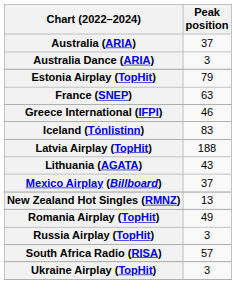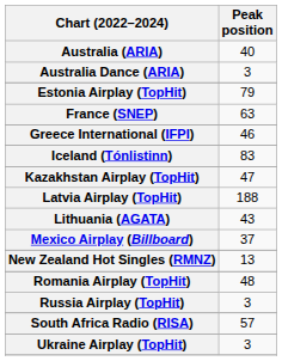 <table class="wikitable sortable plainrowheaders" style="text-align:center">
 <tr>
 <th scope="col">Chart (2022–2024)</th>
 <th scope="col">Peak<br>position</th>
 </tr>
 <tr>
 <th scope="row">Australia (<a href='#'>ARIA</a>)</th>
-<td>37</td>
+<td>40</td>
 </tr>
 <tr>
 <th scope="row">Australia Dance (<a href='#'>ARIA</a>)</th>
 <td>3</td>
 </tr>
 <tr>
 </tr>
 <tr>
 </tr>
 <tr>
 </tr>
 <tr>
 </tr>
 <tr>
 </tr>
 <tr>
 </tr>
 <tr>
 </tr>
 <tr>
 </tr>
 <tr>
 <th scope="row">Estonia Airplay (<a href='#'>TopHit</a>)</th>
 <td>79</td>
 </tr>
 <tr>
 <th scope="row">France (<a href='#'>SNEP</a>)</th>
 <td>63</td>
 </tr>
 <tr>
 </tr>
 <tr>
 </tr>
 <tr>
 <th scope="row">Greece International (<a href='#'>IFPI</a>)</th>
 <td>46</td>
 </tr>
 <tr>
 </tr>
 <tr>
 </tr>
 <tr>
 <th scope="row">Iceland (<a href='#'>Tónlistinn</a>)</th>
 <td>83</td>
 </tr>
 <tr>
 </tr>
 <tr>
+<th scope="row">Kazakhstan Airplay (<a href='#'>TopHit</a>)</th>
+<td>47</td>
+</tr>
+<tr>
 <th scope="row">Latvia Airplay (<a href='#'>TopHit</a>)</th>
 <td>188</td>
 </tr>
 <tr>
 <th scope="row">Lithuania (<a href='#'>AGATA</a>)</th>
 <td>43</td>
 </tr>
 <tr>
 <th scope="row"><a href='#'>Mexico Airplay</a> (<em><a href='#'>Billboard</a></em>)</th>
 <td>37</td>
 </tr>
 <tr>
 </tr>
 <tr>
 </tr>
 <tr>
 <th scope="row">New Zealand Hot Singles (<a href='#'>RMNZ</a>)</th>
 <td>13</td>
 </tr>
 <tr>
 </tr>
 <tr>
 </tr>
 <tr>
 <th scope="row">Romania Airplay (<a href='#'>TopHit</a>)</th>
-<td>49</td>
+<td>48</td>
 </tr>
 <tr>
 <th scope="row">Russia Airplay (<a href='#'>TopHit</a>)</th>
 <td>3</td>
 </tr>
 <tr>
 </tr>
 <tr>
 </tr>
 <tr>
 <th scope="row">South Africa Radio (<a href='#'>RISA</a>)</th>
 <td>57</td>
 </tr>
 <tr>
 </tr>
 <tr>
 <th scope="row">Ukraine Airplay (<a href='#'>TopHit</a>)</th>
 <td>3</td>
 </tr>
 <tr>
 </tr>
 <tr>
 </tr>
 <tr>
 </tr>
 </table>
